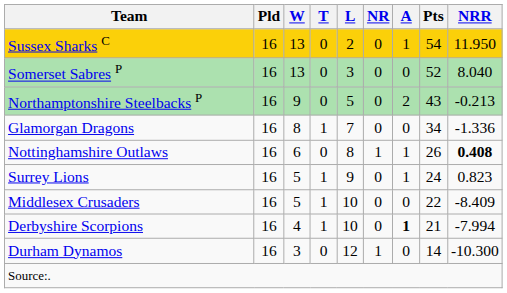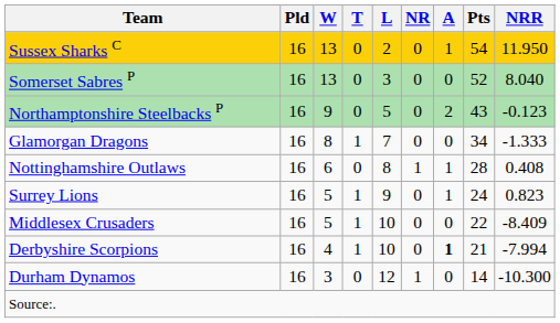 <table class="wikitable" style="text-align:center;">
 <tr>
 <th width=250>Team</th>
 <th width=20 abbr="Played">Pld</th>
 <th width=20 abbr="Won"><a href='#'>W</a></th>
 <th width=20 abbr="Tied"><a href='#'>T</a></th>
 <th width=20 abbr="Lost"><a href='#'>L</a></th>
 <th width=20 abbr="No result"><a href='#'>NR</a></th>
 <th width=20 abbr="Abandoned"><a href='#'>A</a></th>
 <th width=20 abbr="Points">Pts</th>
 <th width=20 abbr="Net Run Rate"><a href='#'>NRR</a></th>
 </tr>
 <tr style="background:#fbd009;">
 <td style="text-align:left;"><a href='#'>Sussex Sharks</a> <sup>C</sup></td>
 <td>16</td>
 <td>13</td>
 <td>0</td>
 <td>2</td>
 <td>0</td>
 <td>1</td>
 <td>54</td>
 <td>11.950</td>
 </tr>
 <tr style="background:#ace1af;">
 <td style="text-align:left;"><a href='#'>Somerset Sabres</a> <sup>P</sup></td>
 <td>16</td>
 <td>13</td>
 <td>0</td>
 <td>3</td>
 <td>0</td>
 <td>0</td>
 <td>52</td>
 <td>8.040</td>
 </tr>
 <tr style="background:#ace1af;">
 <td style="text-align:left;"><a href='#'>Northamptonshire Steelbacks</a> <sup>P</sup></td>
 <td>16</td>
 <td>9</td>
 <td>0</td>
 <td>5</td>
 <td>0</td>
 <td>2</td>
 <td>43</td>
-<td>-0.213</td>
+<td>-0.123</td>
 </tr>
 <tr style="background:#f9f9f9;">
 <td style="text-align:left;"><a href='#'>Glamorgan Dragons</a></td>
 <td>16</td>
 <td>8</td>
 <td>1</td>
 <td>7</td>
 <td>0</td>
 <td>0</td>
 <td>34</td>
-<td>-1.336</td>
+<td>-1.333</td>
 </tr>
 <tr style="background:#f9f9f9;">
 <td style="text-align:left;"><a href='#'>Nottinghamshire Outlaws</a></td>
 <td>16</td>
 <td>6</td>
 <td>0</td>
 <td>8</td>
 <td>1</td>
 <td>1</td>
-<td>26</td>
-<td><strong>0.408</strong></td>
+<td>28</td>
+<td>0.408</td>
 </tr>
 <tr style="background:#f9f9f9;">
 <td style="text-align:left;"><a href='#'>Surrey Lions</a></td>
 <td>16</td>
 <td>5</td>
 <td>1</td>
 <td>9</td>
 <td>0</td>
 <td>1</td>
 <td>24</td>
 <td>0.823</td>
 </tr>
 <tr style="background:#f9f9f9;">
 <td style="text-align:left;"><a href='#'>Middlesex Crusaders</a></td>
 <td>16</td>
 <td>5</td>
 <td>1</td>
 <td>10</td>
 <td>0</td>
 <td>0</td>
 <td>22</td>
 <td>-8.409</td>
 </tr>
 <tr style="background:#f9f9f9;">
 <td style="text-align:left;"><a href='#'>Derbyshire Scorpions</a></td>
 <td>16</td>
 <td>4</td>
 <td>1</td>
 <td>10</td>
 <td>0</td>
 <td><strong>1</strong></td>
 <td>21</td>
 <td>-7.994</td>
 </tr>
 <tr style="background:#f9f9f9;">
 <td style="text-align:left;"><a href='#'>Durham Dynamos</a></td>
 <td>16</td>
 <td>3</td>
 <td>0</td>
 <td>12</td>
 <td>1</td>
 <td>0</td>
 <td>14</td>
 <td>-10.300</td>
 </tr>
 <tr>
 <td colspan=9 align="left"><small>Source:.</small></td>
 </tr>
 </table>
